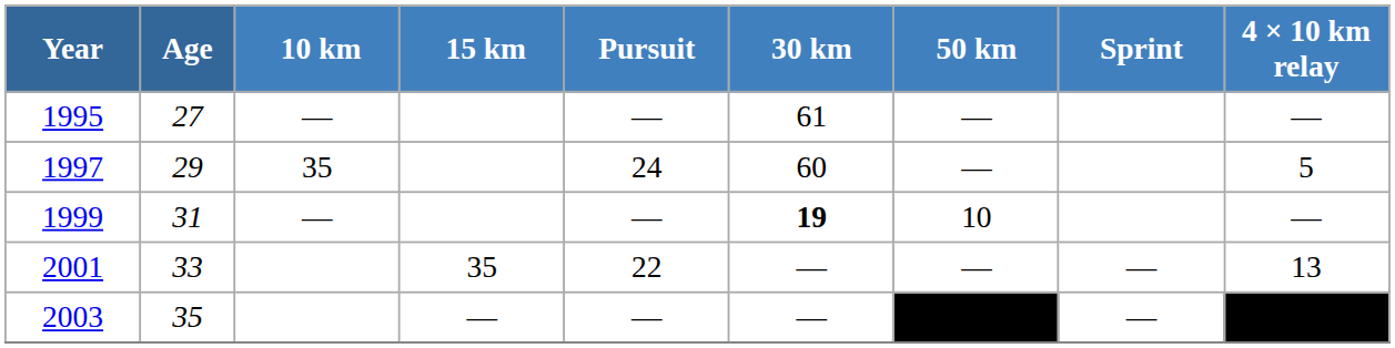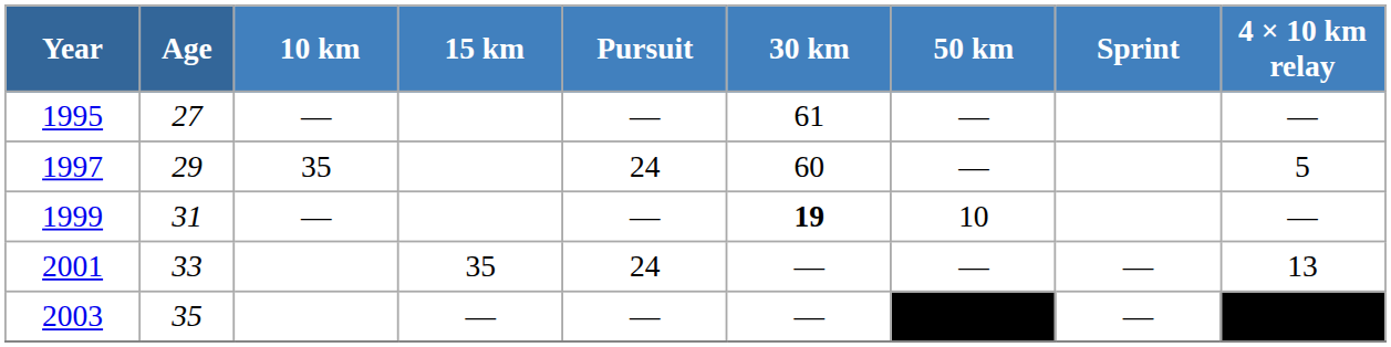 <table class="wikitable" style="font-size:95%; text-align:center; border:grey solid 1px; border-collapse:collapse; background:#ffffff;">
 <tr>
 <th style="background-color:#369; color:white; width:60px;"> Year </th>
 <th style="background-color:#369; color:white; width:40px;"> Age </th>
 <th style="background-color:#4180be; color:white; width:75px;"> 10 km</th>
 <th style="background-color:#4180be; color:white; width:75px;"> 15 km</th>
 <th style="background-color:#4180be; color:white; width:75px;"> Pursuit </th>
 <th style="background-color:#4180be; color:white; width:75px;"> 30 km </th>
 <th style="background-color:#4180be; color:white; width:75px;"> 50 km </th>
 <th style="background-color:#4180be; color:white; width:75px;"> Sprint </th>
 <th style="background-color:#4180be; color:white; width:75px;"> 4 × 10 km <br> relay </th>
 </tr>
 <tr>
 <td><a href='#'>1995</a></td>
 <td><em>27</em></td>
 <td>—</td>
 <td></td>
 <td>—</td>
 <td>61</td>
 <td>—</td>
 <td></td>
 <td>—</td>
 </tr>
 <tr>
 <td><a href='#'>1997</a></td>
 <td><em>29</em></td>
 <td>35</td>
 <td></td>
 <td>24</td>
 <td>60</td>
 <td>—</td>
 <td></td>
 <td>5</td>
 </tr>
 <tr>
 <td><a href='#'>1999</a></td>
 <td><em>31</em></td>
 <td>—</td>
 <td></td>
 <td>—</td>
 <td><strong>19</strong></td>
 <td>10</td>
 <td></td>
 <td>—</td>
 </tr>
 <tr>
 <td><a href='#'>2001</a></td>
 <td><em>33</em></td>
 <td></td>
 <td>35</td>
-<td>22</td>
+<td>24</td>
 <td>—</td>
 <td>—</td>
 <td>—</td>
 <td>13</td>
 </tr>
 <tr>
 <td><a href='#'>2003</a></td>
 <td><em>35</em></td>
 <td></td>
 <td>—</td>
 <td>—</td>
 <td>—</td>
 <td style="background:#000000; color:white"></td>
 <td>—</td>
 <td style="background:#000000; color:white"></td>
 </tr>
 <tr>
 </tr>
 </table>
